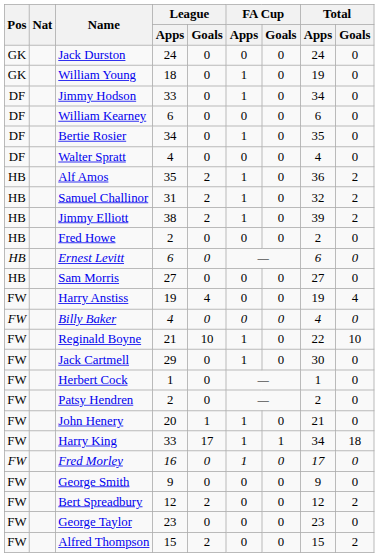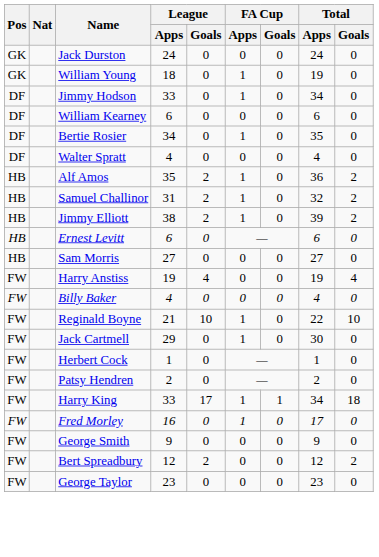 <table class="wikitable" style="text-align:center">
 <tr>
 <th rowspan="2">Pos</th>
 <th rowspan="2">Nat</th>
 <th rowspan="2">Name</th>
 <th colspan="2" style="width:85px;">League</th>
 <th colspan="2" style="width:85px;">FA Cup</th>
 <th colspan="2" style="width:85px;">Total</th>
 </tr>
 <tr>
 <th>Apps</th>
 <th>Goals</th>
 <th>Apps</th>
 <th>Goals</th>
 <th>Apps</th>
 <th>Goals</th>
 </tr>
 <tr>
 <td>GK</td>
 <td></td>
 <td style="text-align:left;"><a href='#'>Jack Durston</a></td>
 <td>24</td>
 <td>0</td>
 <td>0</td>
 <td>0</td>
 <td>24</td>
 <td>0</td>
 </tr>
 <tr>
 <td>GK</td>
 <td></td>
 <td style="text-align:left;"><a href='#'>William Young</a></td>
 <td>18</td>
 <td>0</td>
 <td>1</td>
 <td>0</td>
 <td>19</td>
 <td>0</td>
 </tr>
 <tr>
 <td>DF</td>
 <td></td>
 <td style="text-align:left;"><a href='#'>Jimmy Hodson</a></td>
 <td>33</td>
 <td>0</td>
 <td>1</td>
 <td>0</td>
 <td>34</td>
 <td>0</td>
 </tr>
 <tr>
 <td>DF</td>
 <td></td>
 <td style="text-align:left;"><a href='#'>William Kearney</a></td>
 <td>6</td>
 <td>0</td>
 <td>0</td>
 <td>0</td>
 <td>6</td>
 <td>0</td>
 </tr>
 <tr>
 <td>DF</td>
 <td></td>
 <td style="text-align:left;"><a href='#'>Bertie Rosier</a></td>
 <td>34</td>
 <td>0</td>
 <td>1</td>
 <td>0</td>
 <td>35</td>
 <td>0</td>
 </tr>
 <tr>
 <td>DF</td>
 <td></td>
 <td style="text-align:left;"><a href='#'>Walter Spratt</a></td>
 <td>4</td>
 <td>0</td>
 <td>0</td>
 <td>0</td>
 <td>4</td>
 <td>0</td>
 </tr>
 <tr>
 <td>HB</td>
 <td></td>
 <td style="text-align:left;"><a href='#'>Alf Amos</a></td>
 <td>35</td>
 <td>2</td>
 <td>1</td>
 <td>0</td>
 <td>36</td>
 <td>2</td>
 </tr>
 <tr>
 <td>HB</td>
 <td></td>
 <td style="text-align:left;"><a href='#'>Samuel Challinor</a></td>
 <td>31</td>
 <td>2</td>
 <td>1</td>
 <td>0</td>
 <td>32</td>
 <td>2</td>
 </tr>
 <tr>
 <td>HB</td>
 <td></td>
 <td style="text-align:left;"><a href='#'>Jimmy Elliott</a></td>
 <td>38</td>
 <td>2</td>
 <td>1</td>
 <td>0</td>
 <td>39</td>
 <td>2</td>
 </tr>
 <tr>
-<td>HB</td>
-<td></td>
-<td style="text-align:left;"><a href='#'>Fred Howe</a></td>
-<td>2</td>
-<td>0</td>
-<td>0</td>
-<td>0</td>
-<td>2</td>
-<td>0</td>
-</tr>
-<tr>
 <td><em>HB</em></td>
 <td><em></em></td>
 <td style="text-align:left;"><em><a href='#'>Ernest Levitt</a></em></td>
 <td><em>6</em></td>
 <td><em>0</em></td>
 <td colspan="2"><em>—</em></td>
 <td><em>6</em></td>
 <td><em>0</em></td>
 </tr>
 <tr>
 <td>HB</td>
 <td></td>
 <td style="text-align:left;"><a href='#'>Sam Morris</a></td>
 <td>27</td>
 <td>0</td>
 <td>0</td>
 <td>0</td>
 <td>27</td>
 <td>0</td>
 </tr>
 <tr>
 <td>FW</td>
 <td><em></em></td>
 <td style="text-align:left;"><a href='#'>Harry Anstiss</a></td>
 <td>19</td>
 <td>4</td>
 <td>0</td>
 <td>0</td>
 <td>19</td>
 <td>4</td>
 </tr>
 <tr>
 <td><em>FW</em></td>
 <td><em></em></td>
 <td style="text-align:left;"><a href='#'><em>Billy Baker</em></a></td>
 <td><em>4</em></td>
 <td><em>0</em></td>
 <td><em>0</em></td>
 <td><em>0</em></td>
 <td><em>4</em></td>
 <td><em>0</em></td>
 </tr>
 <tr>
 <td>FW</td>
 <td></td>
 <td style="text-align:left;"><a href='#'>Reginald Boyne</a></td>
 <td>21</td>
 <td>10</td>
 <td>1</td>
 <td>0</td>
 <td>22</td>
 <td>10</td>
 </tr>
 <tr>
 <td>FW</td>
 <td></td>
 <td style="text-align:left;"><a href='#'>Jack Cartmell</a></td>
 <td>29</td>
 <td>0</td>
 <td>1</td>
 <td>0</td>
 <td>30</td>
 <td>0</td>
 </tr>
 <tr>
 <td>FW</td>
 <td></td>
 <td style="text-align:left;"><a href='#'>Herbert Cock</a></td>
 <td>1</td>
 <td>0</td>
 <td colspan="2"><em>—</em></td>
 <td>1</td>
 <td>0</td>
 </tr>
 <tr>
 <td>FW</td>
 <td></td>
 <td style="text-align:left;"><a href='#'>Patsy Hendren</a></td>
 <td>2</td>
 <td>0</td>
 <td colspan="2"><em>—</em></td>
 <td>2</td>
 <td>0</td>
 </tr>
 <tr>
 <td>FW</td>
 <td></td>
-<td style="text-align:left;"><a href='#'>John Henery</a></td>
-<td>20</td>
-<td>1</td>
-<td>1</td>
-<td>0</td>
-<td>21</td>
-<td>0</td>
-</tr>
-<tr>
-<td>FW</td>
-<td></td>
 <td style="text-align:left;"><a href='#'>Harry King</a></td>
 <td>33</td>
 <td>17</td>
 <td>1</td>
 <td>1</td>
 <td>34</td>
 <td>18</td>
 </tr>
 <tr>
 <td><em>FW</em></td>
 <td><em></em></td>
 <td style="text-align:left;"><a href='#'><em>Fred Morley</em></a></td>
 <td><em>16</em></td>
 <td><em>0</em></td>
 <td><em>1</em></td>
 <td><em>0</em></td>
 <td><em>17</em></td>
 <td><em>0</em></td>
 </tr>
 <tr>
 <td>FW</td>
 <td></td>
 <td style="text-align:left;"><a href='#'>George Smith</a></td>
 <td>9</td>
 <td>0</td>
 <td>0</td>
 <td>0</td>
 <td>9</td>
 <td>0</td>
 </tr>
 <tr>
 <td>FW</td>
 <td></td>
 <td style="text-align:left;"><a href='#'>Bert Spreadbury</a></td>
 <td>12</td>
 <td>2</td>
 <td>0</td>
 <td>0</td>
 <td>12</td>
 <td>2</td>
 </tr>
 <tr>
 <td>FW</td>
 <td></td>
 <td style="text-align:left;"><a href='#'>George Taylor</a></td>
 <td>23</td>
 <td>0</td>
 <td>0</td>
 <td>0</td>
 <td>23</td>
 <td>0</td>
 </tr>
-<tr>
-<td>FW</td>
-<td><em></em></td>
-<td style="text-align:left;"><a href='#'>Alfred Thompson</a></td>
-<td>15</td>
-<td>2</td>
-<td>0</td>
-<td>0</td>
-<td>15</td>
-<td>2</td>
-</tr>
 </table>
